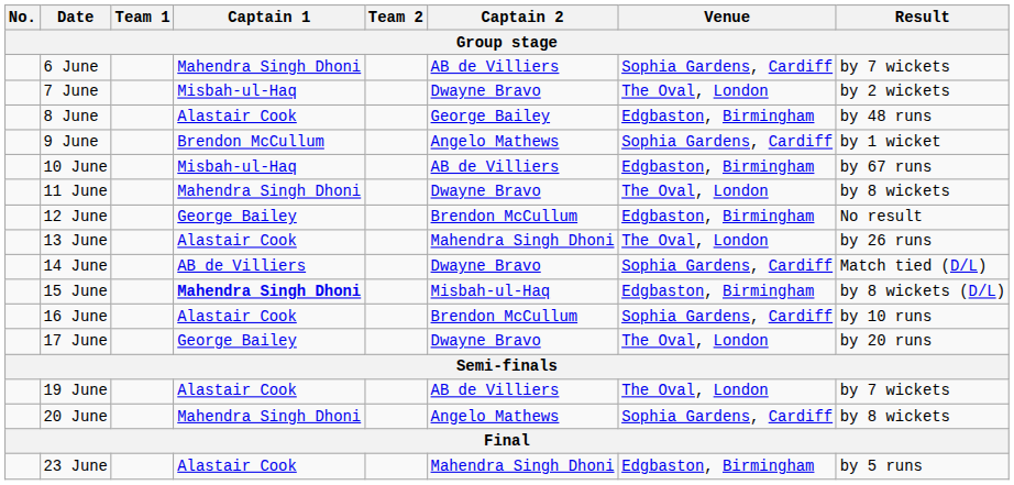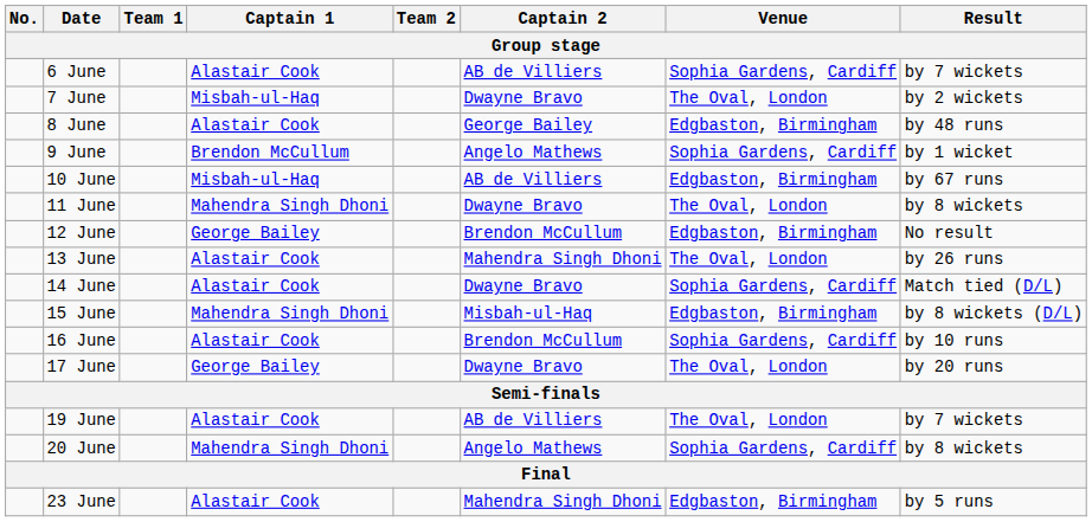 <table class="wikitable">
 <tr>
 <th>No.</th>
 <th>Date</th>
 <th>Team 1</th>
 <th>Captain 1</th>
 <th>Team 2</th>
 <th>Captain 2</th>
 <th>Venue</th>
 <th>Result</th>
 </tr>
 <tr>
 <th colspan="9">Group stage</th>
 </tr>
 <tr>
 <td></td>
 <td>6 June</td>
 <td></td>
-<td><a href='#'>Mahendra Singh Dhoni</a></td>
+<td><a href='#'>Alastair Cook</a></td>
 <td></td>
 <td><a href='#'>AB de Villiers</a></td>
 <td><a href='#'>Sophia Gardens</a>, <a href='#'>Cardiff</a></td>
 <td> by 7 wickets</td>
 </tr>
 <tr>
 <td></td>
 <td>7 June</td>
 <td></td>
 <td><a href='#'>Misbah-ul-Haq</a></td>
 <td></td>
 <td><a href='#'>Dwayne Bravo</a></td>
 <td><a href='#'>The Oval</a>, <a href='#'>London</a></td>
 <td> by 2 wickets</td>
 </tr>
 <tr>
 <td></td>
 <td>8 June</td>
 <td></td>
 <td><a href='#'>Alastair Cook</a></td>
 <td></td>
 <td><a href='#'>George Bailey</a></td>
 <td><a href='#'>Edgbaston</a>, <a href='#'>Birmingham</a></td>
 <td> by 48 runs</td>
 </tr>
 <tr>
 <td></td>
 <td>9 June</td>
 <td></td>
 <td><a href='#'>Brendon McCullum</a></td>
 <td></td>
 <td><a href='#'>Angelo Mathews</a></td>
 <td><a href='#'>Sophia Gardens</a>, <a href='#'>Cardiff</a></td>
 <td> by 1 wicket</td>
 </tr>
 <tr>
 <td></td>
 <td>10 June</td>
 <td></td>
 <td><a href='#'>Misbah-ul-Haq</a></td>
 <td></td>
 <td><a href='#'>AB de Villiers</a></td>
 <td><a href='#'>Edgbaston</a>, <a href='#'>Birmingham</a></td>
 <td> by 67 runs</td>
 </tr>
 <tr>
 <td></td>
 <td>11 June</td>
 <td></td>
 <td><a href='#'>Mahendra Singh Dhoni</a></td>
 <td></td>
 <td><a href='#'>Dwayne Bravo</a></td>
 <td><a href='#'>The Oval</a>, <a href='#'>London</a></td>
 <td> by 8 wickets</td>
 </tr>
 <tr>
 <td></td>
 <td>12 June</td>
 <td></td>
 <td><a href='#'>George Bailey</a></td>
 <td></td>
 <td><a href='#'>Brendon McCullum</a></td>
 <td><a href='#'>Edgbaston</a>, <a href='#'>Birmingham</a></td>
 <td>No result</td>
 </tr>
 <tr>
 <td></td>
 <td>13 June</td>
 <td></td>
 <td><a href='#'>Alastair Cook</a></td>
 <td></td>
 <td><a href='#'>Mahendra Singh Dhoni</a></td>
 <td><a href='#'>The Oval</a>, <a href='#'>London</a></td>
 <td> by 26 runs</td>
 </tr>
 <tr>
 <td></td>
 <td>14 June</td>
 <td></td>
-<td><a href='#'>AB de Villiers</a></td>
+<td><a href='#'>Alastair Cook</a></td>
 <td></td>
 <td><a href='#'>Dwayne Bravo</a></td>
 <td><a href='#'>Sophia Gardens</a>, <a href='#'>Cardiff</a></td>
 <td>Match tied (<a href='#'>D/L</a>)</td>
 </tr>
 <tr>
 <td></td>
 <td>15 June</td>
 <td></td>
-<td><strong><a href='#'>Mahendra Singh Dhoni</a></strong></td>
+<td><a href='#'>Mahendra Singh Dhoni</a></td>
 <td></td>
 <td><a href='#'>Misbah-ul-Haq</a></td>
 <td><a href='#'>Edgbaston</a>, <a href='#'>Birmingham</a></td>
 <td> by 8 wickets (<a href='#'>D/L</a>)</td>
 </tr>
 <tr>
 <td></td>
 <td>16 June</td>
 <td></td>
 <td><a href='#'>Alastair Cook</a></td>
 <td></td>
 <td><a href='#'>Brendon McCullum</a></td>
 <td><a href='#'>Sophia Gardens</a>, <a href='#'>Cardiff</a></td>
 <td> by 10 runs</td>
 </tr>
 <tr>
 <td></td>
 <td>17 June</td>
 <td></td>
 <td><a href='#'>George Bailey</a></td>
 <td></td>
 <td><a href='#'>Dwayne Bravo</a></td>
 <td><a href='#'>The Oval</a>, <a href='#'>London</a></td>
 <td> by 20 runs</td>
 </tr>
 <tr>
 <th colspan="9">Semi-finals</th>
 </tr>
 <tr>
 <td></td>
 <td>19 June</td>
 <td></td>
 <td><a href='#'>Alastair Cook</a></td>
 <td></td>
 <td><a href='#'>AB de Villiers</a></td>
 <td><a href='#'>The Oval</a>, <a href='#'>London</a></td>
 <td> by 7 wickets</td>
 </tr>
 <tr>
 <td></td>
 <td>20 June</td>
 <td></td>
 <td><a href='#'>Mahendra Singh Dhoni</a></td>
 <td></td>
 <td><a href='#'>Angelo Mathews</a></td>
 <td><a href='#'>Sophia Gardens</a>, <a href='#'>Cardiff</a></td>
 <td> by 8 wickets</td>
 </tr>
 <tr>
 <th colspan="9">Final</th>
 </tr>
 <tr>
 <td></td>
 <td>23 June</td>
 <td></td>
 <td><a href='#'>Alastair Cook</a></td>
 <td></td>
 <td><a href='#'>Mahendra Singh Dhoni</a></td>
 <td><a href='#'>Edgbaston</a>, <a href='#'>Birmingham</a></td>
 <td> by 5 runs</td>
 </tr>
 </table>
